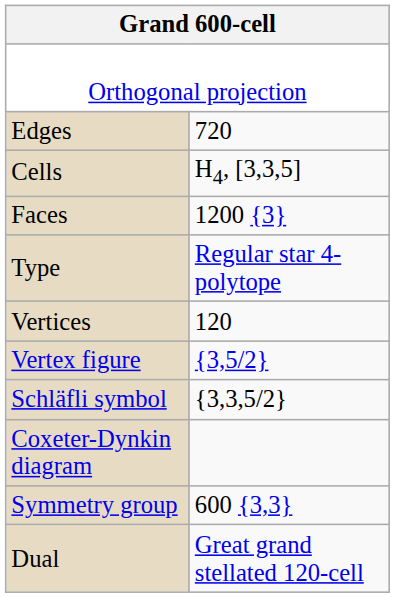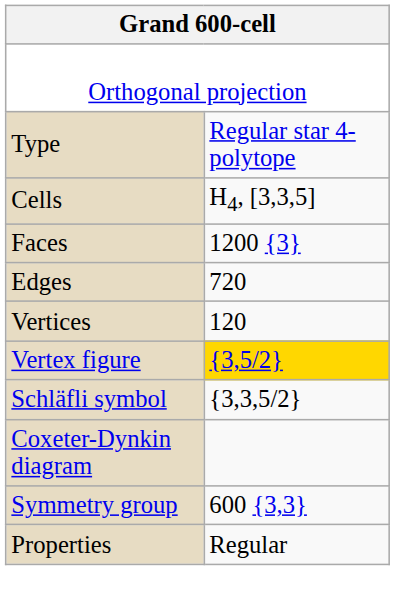 <table class="wikitable" align="right" style="margin-left:10px" width="250">
 <tr>
 <th bgcolor=#e7dcc3 colspan=2>Grand 600-cell</th>
 </tr>
 <tr>
 <td bgcolor=#ffffff align=center colspan=2><br><a href='#'>Orthogonal projection</a></td>
 </tr>
 <tr>
-<td bgcolor=#e7dcc3>Edges</td>
-<td>720</td>
+<td bgcolor=#e7dcc3>Type</td>
+<td><a href='#'>Regular star 4-polytope</a></td>
 </tr>
 <tr>
 <td bgcolor=#e7dcc3>Cells</td>
 <td>H<sub>4</sub>, [3,3,5]</td>
 </tr>
 <tr>
 <td bgcolor=#e7dcc3>Faces</td>
 <td>1200 <a href='#'>{3}</a></td>
 </tr>
 <tr>
-<td bgcolor=#e7dcc3>Type</td>
-<td><a href='#'>Regular star 4-polytope</a></td>
+<td bgcolor=#e7dcc3>Edges</td>
+<td>720</td>
 </tr>
 <tr>
 <td bgcolor=#e7dcc3>Vertices</td>
 <td>120</td>
 </tr>
 <tr>
 <td bgcolor=#e7dcc3><a href='#'>Vertex figure</a></td>
-<td><a href='#'>{3,5/2}</a></td>
+<td style="background: gold;"><a href='#'>{3,5/2}</a></td>
 </tr>
 <tr>
 <td bgcolor=#e7dcc3><a href='#'>Schläfli symbol</a></td>
 <td>{3,3,5/2}</td>
 </tr>
 <tr>
 <td bgcolor=#e7dcc3><a href='#'>Coxeter-Dynkin diagram</a></td>
 <td></td>
 </tr>
 <tr>
 <td bgcolor=#e7dcc3><a href='#'>Symmetry group</a></td>
 <td>600 <a href='#'>{3,3}</a></td>
 </tr>
 <tr>
-<td bgcolor=#e7dcc3>Dual</td>
-<td><a href='#'>Great grand stellated 120-cell</a></td>
+<td bgcolor=#e7dcc3>Properties</td>
+<td>Regular</td>
 </tr>
 </table>
